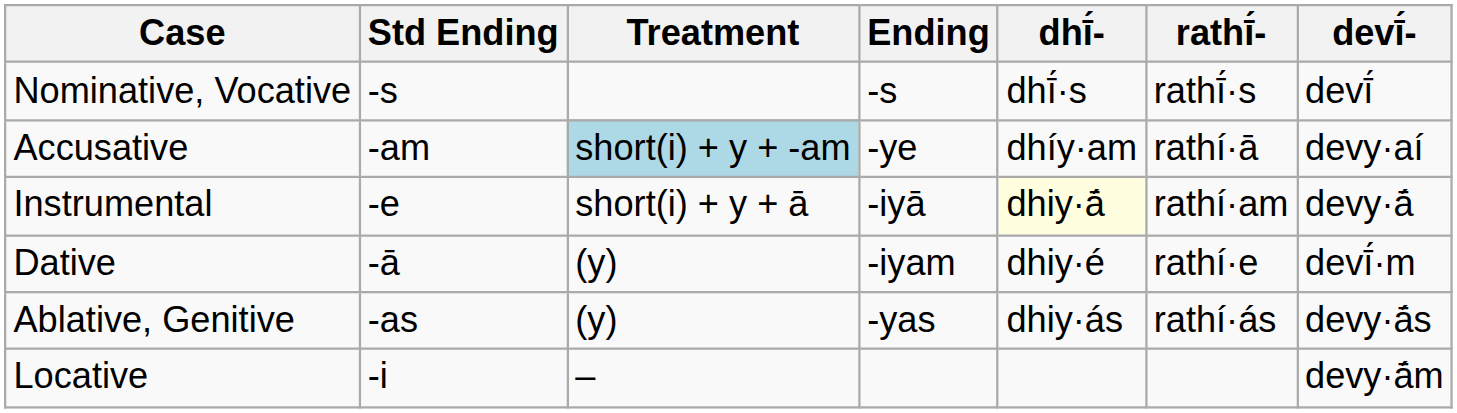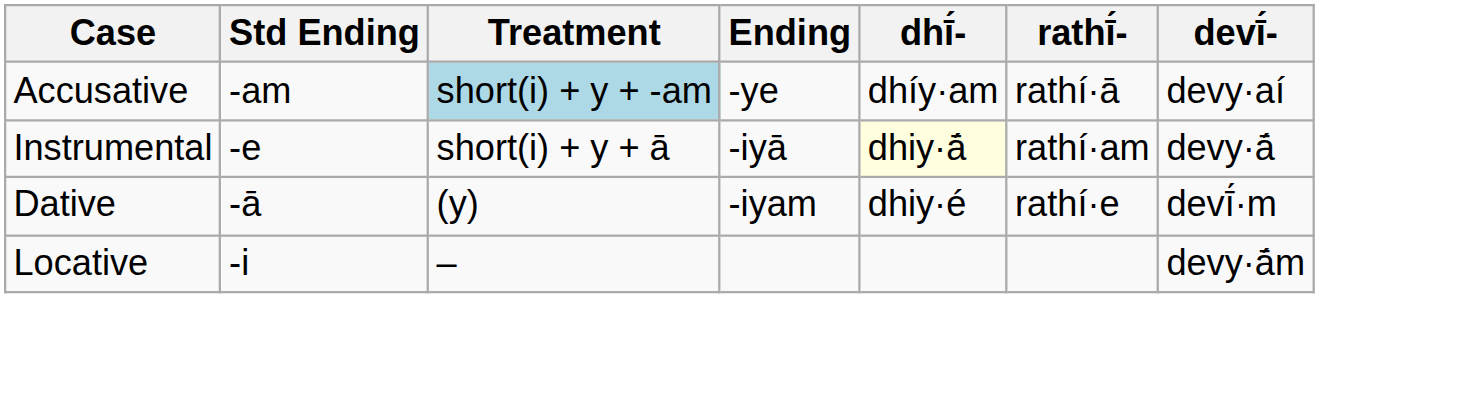 <table class="wikitable">
 <tr>
 <th>Case</th>
 <th>Std Ending</th>
 <th>Treatment</th>
 <th>Ending</th>
 <th>dhī́-</th>
 <th>rathī́-</th>
 <th>devī́-</th>
-</tr>
-<tr>
-<td>Nominative, Vocative</td>
-<td>-s</td>
-<td></td>
-<td>-s</td>
-<td>dhī́·s</td>
-<td>rathī́·s</td>
-<td>devī́</td>
 </tr>
 <tr>
 <td>Accusative</td>
 <td>-am</td>
 <td style="background: lightblue;">short(i) + y + -am</td>
 <td>-ye</td>
 <td>dhíy·am</td>
 <td>rathí·ā</td>
 <td>devy·aí</td>
 </tr>
 <tr>
 <td>Instrumental</td>
 <td>-e</td>
 <td>short(i) + y + ā</td>
 <td>-iyā</td>
 <td style="background: lightyellow;">dhiy·ā́</td>
 <td>rathí·am</td>
 <td>devy·ā́</td>
 </tr>
 <tr>
 <td>Dative</td>
 <td>-ā</td>
 <td>(y)</td>
 <td>-iyam</td>
 <td>dhiy·é</td>
 <td>rathí·e</td>
 <td>devī́·m</td>
 </tr>
 <tr>
-<td>Ablative, Genitive</td>
-<td>-as</td>
-<td>(y)</td>
-<td>-yas</td>
-<td>dhiy·ás</td>
-<td>rathí·ás</td>
-<td>devy·ā́s</td>
-</tr>
-<tr>
 <td>Locative</td>
 <td>-i</td>
 <td>–</td>
 <td></td>
 <td></td>
 <td></td>
 <td>devy·ā́m</td>
 </tr>
 </table>
